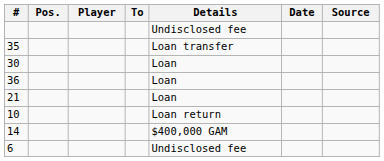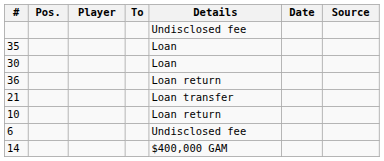 <table class="wikitable sortable" style="width:50%; font-size:95%; text-align:left;">
 <tr>
 <th>#</th>
 <th>Pos.</th>
 <th>Player</th>
 <th>To</th>
 <th>Details</th>
 <th>Date</th>
 <th>Source</th>
 </tr>
 <tr>
 <td></td>
 <td></td>
 <td></td>
 <td></td>
 <td>Undisclosed fee</td>
 <td></td>
 <td></td>
 </tr>
 <tr>
 <td>35</td>
 <td></td>
 <td></td>
 <td></td>
-<td>Loan transfer </td>
+<td>Loan</td>
 <td></td>
 <td></td>
 </tr>
 <tr>
 <td>30</td>
 <td></td>
 <td></td>
 <td></td>
 <td>Loan</td>
 <td></td>
 <td></td>
 </tr>
 <tr>
 <td>36</td>
 <td></td>
 <td></td>
 <td></td>
-<td>Loan </td>
+<td>Loan return</td>
 <td></td>
 <td></td>
 </tr>
 <tr>
 <td>21</td>
 <td></td>
 <td></td>
 <td></td>
-<td>Loan</td>
+<td>Loan transfer </td>
 <td></td>
 <td></td>
 </tr>
 <tr>
 <td>10</td>
 <td></td>
 <td></td>
 <td></td>
 <td>Loan return</td>
 <td></td>
 <td></td>
 </tr>
 <tr>
+<td>6</td>
+<td></td>
+<td></td>
+<td></td>
+<td>Undisclosed fee</td>
+<td></td>
+<td></td>
+</tr>
+<tr>
 <td>14</td>
 <td></td>
 <td></td>
 <td></td>
 <td>$400,000 GAM</td>
 <td></td>
 <td></td>
 </tr>
-<tr>
-<td>6</td>
-<td></td>
-<td></td>
-<td></td>
-<td>Undisclosed fee</td>
-<td></td>
-<td></td>
-</tr>
 </table>
